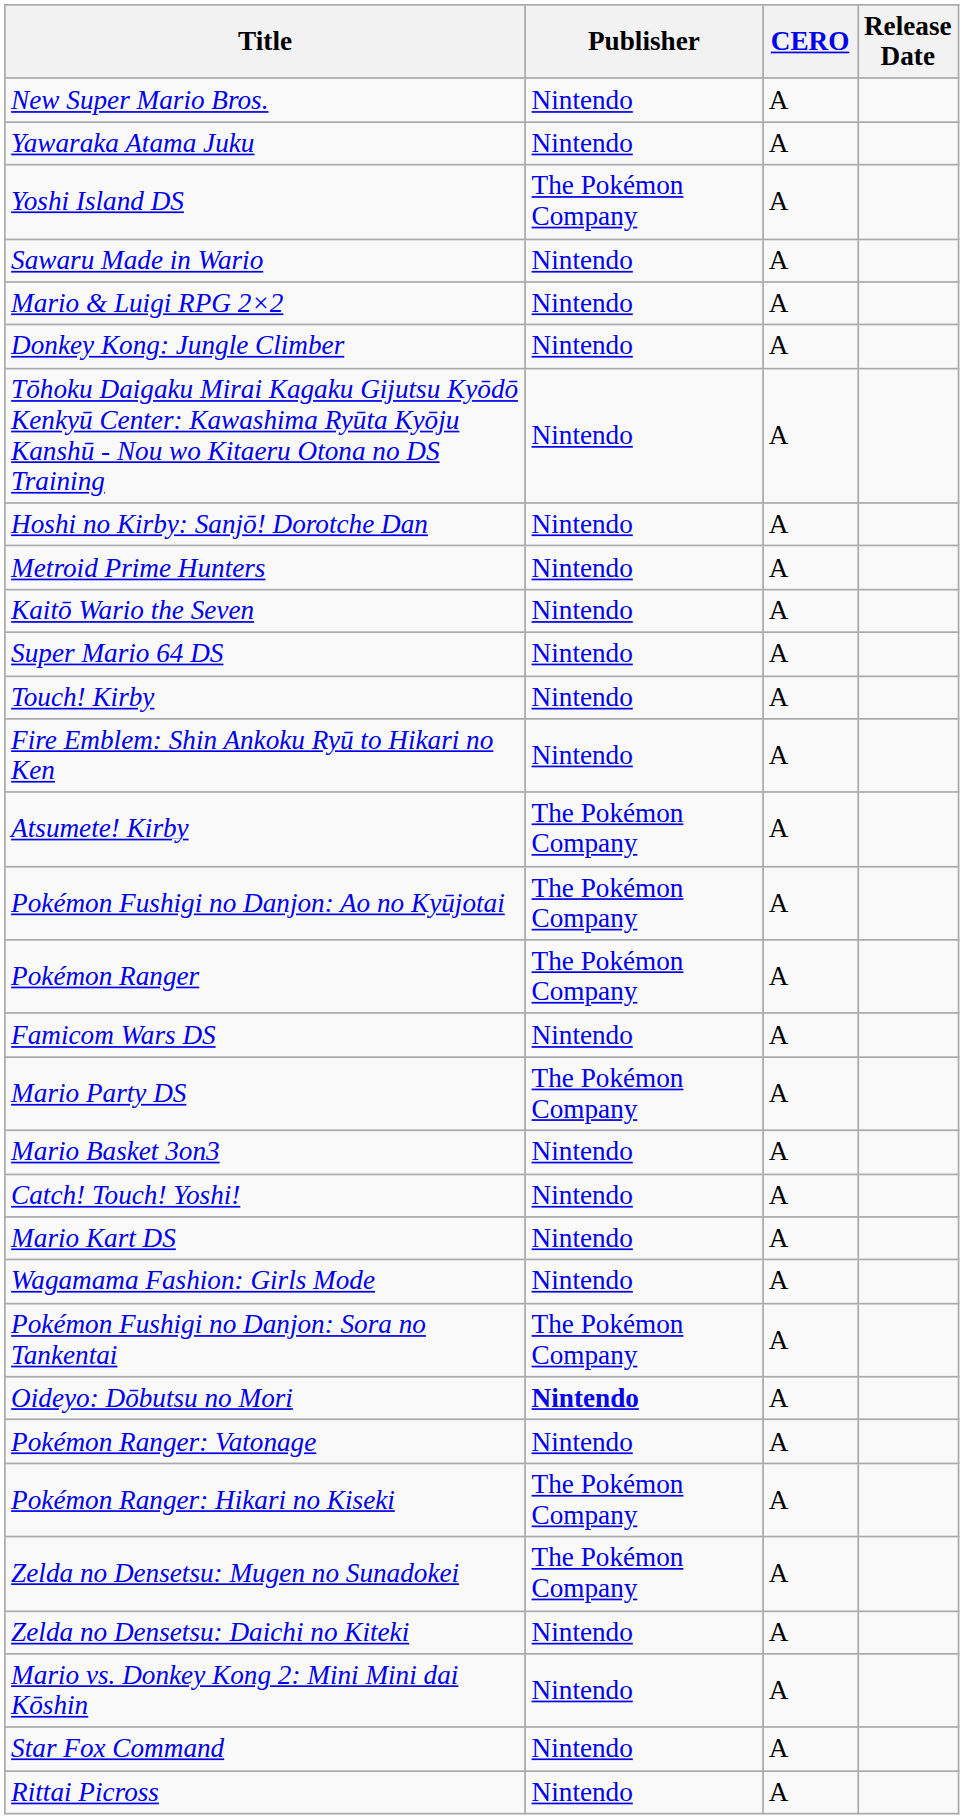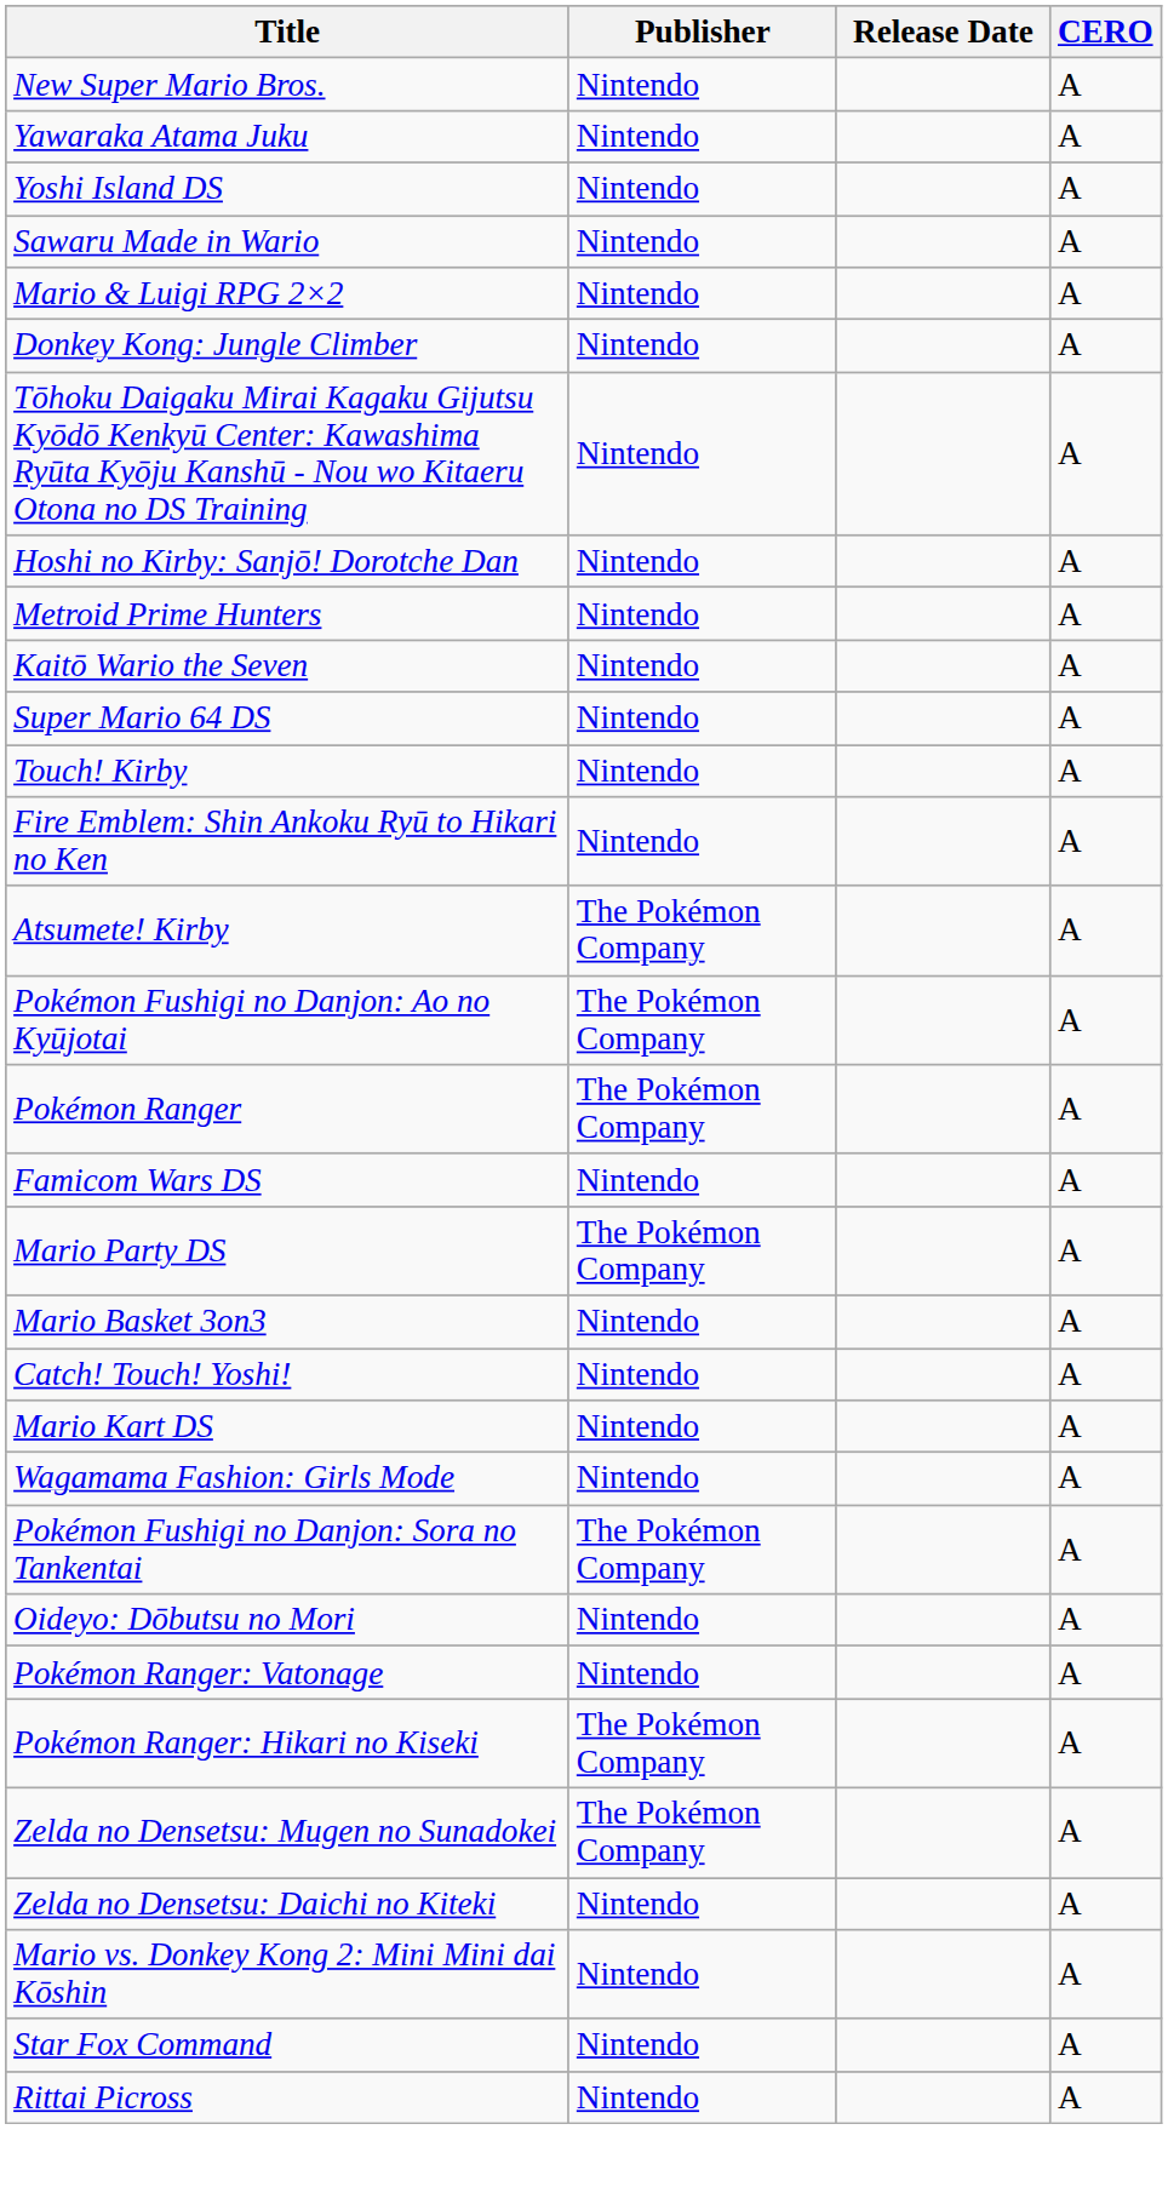 <table class="wikitable sortable" style="width:90%">
 <tr>
 <th width="55%">Title</th>
 <th width="25%">Publisher</th>
+<th width="20%">Release Date</th>
 <th width="10%"><a href='#'>CERO</a></th>
-<th width="20%">Release Date</th>
 </tr>
 <tr>
 <td><em><a href='#'>New Super Mario Bros.</a></em></td>
 <td><a href='#'>Nintendo</a></td>
+<td></td>
 <td>A</td>
-<td></td>
 </tr>
 <tr>
 <td><em><a href='#'>Yawaraka Atama Juku</a></em></td>
 <td><a href='#'>Nintendo</a></td>
+<td></td>
 <td>A</td>
-<td></td>
 </tr>
 <tr>
 <td><em><a href='#'>Yoshi Island DS</a></em></td>
-<td><a href='#'>The Pokémon Company</a></td>
+<td><a href='#'>Nintendo</a></td>
+<td></td>
 <td>A</td>
-<td></td>
 </tr>
 <tr>
 <td><em><a href='#'>Sawaru Made in Wario</a></em></td>
 <td><a href='#'>Nintendo</a></td>
+<td></td>
 <td>A</td>
-<td></td>
 </tr>
 <tr>
 <td><em><a href='#'>Mario & Luigi RPG 2×2</a></em></td>
 <td><a href='#'>Nintendo</a></td>
+<td></td>
 <td>A</td>
-<td></td>
 </tr>
 <tr>
 <td><em><a href='#'>Donkey Kong: Jungle Climber</a></em></td>
 <td><a href='#'>Nintendo</a></td>
+<td></td>
 <td>A</td>
-<td></td>
 </tr>
 <tr>
 <td><em><a href='#'>Tōhoku Daigaku Mirai Kagaku Gijutsu Kyōdō Kenkyū Center: Kawashima Ryūta Kyōju Kanshū - Nou wo Kitaeru Otona no DS Training</a></em></td>
 <td><a href='#'>Nintendo</a></td>
+<td></td>
 <td>A</td>
-<td></td>
 </tr>
 <tr>
 <td><em><a href='#'>Hoshi no Kirby: Sanjō! Dorotche Dan</a></em></td>
 <td><a href='#'>Nintendo</a></td>
+<td></td>
 <td>A</td>
-<td></td>
 </tr>
 <tr>
 <td><em><a href='#'>Metroid Prime Hunters</a></em></td>
 <td><a href='#'>Nintendo</a></td>
+<td></td>
 <td>A</td>
-<td></td>
 </tr>
 <tr>
 <td><em><a href='#'>Kaitō Wario the Seven</a></em></td>
 <td><a href='#'>Nintendo</a></td>
+<td></td>
 <td>A</td>
-<td></td>
 </tr>
 <tr>
 <td><em><a href='#'>Super Mario 64 DS</a></em></td>
 <td><a href='#'>Nintendo</a></td>
+<td></td>
 <td>A</td>
-<td></td>
 </tr>
 <tr>
 <td><em><a href='#'>Touch! Kirby</a></em></td>
 <td><a href='#'>Nintendo</a></td>
+<td></td>
 <td>A</td>
-<td></td>
 </tr>
 <tr>
 <td><em><a href='#'>Fire Emblem: Shin Ankoku Ryū to Hikari no Ken</a></em></td>
 <td><a href='#'>Nintendo</a></td>
+<td></td>
 <td>A</td>
-<td></td>
 </tr>
 <tr>
 <td><em><a href='#'>Atsumete! Kirby</a></em></td>
 <td><a href='#'>The Pokémon Company</a></td>
+<td></td>
 <td>A</td>
-<td></td>
 </tr>
 <tr>
 <td><em><a href='#'>Pokémon Fushigi no Danjon: Ao no Kyūjotai</a></em></td>
 <td><a href='#'>The Pokémon Company</a></td>
+<td></td>
 <td>A</td>
-<td></td>
 </tr>
 <tr>
 <td><em><a href='#'>Pokémon Ranger</a></em></td>
 <td><a href='#'>The Pokémon Company</a></td>
+<td></td>
 <td>A</td>
-<td></td>
 </tr>
 <tr>
 <td><em><a href='#'>Famicom Wars DS</a></em></td>
 <td><a href='#'>Nintendo</a></td>
+<td></td>
 <td>A</td>
-<td></td>
 </tr>
 <tr>
 <td><em><a href='#'>Mario Party DS</a></em></td>
 <td><a href='#'>The Pokémon Company</a></td>
+<td></td>
 <td>A</td>
-<td></td>
 </tr>
 <tr>
 <td><em><a href='#'>Mario Basket 3on3</a></em></td>
 <td><a href='#'>Nintendo</a></td>
+<td></td>
 <td>A</td>
-<td></td>
 </tr>
 <tr>
 <td><em><a href='#'>Catch! Touch! Yoshi!</a></em></td>
 <td><a href='#'>Nintendo</a></td>
+<td></td>
 <td>A</td>
-<td></td>
 </tr>
 <tr>
 <td><em><a href='#'>Mario Kart DS</a></em></td>
 <td><a href='#'>Nintendo</a></td>
+<td></td>
 <td>A</td>
-<td></td>
 </tr>
 <tr>
 <td><em><a href='#'>Wagamama Fashion: Girls Mode</a></em></td>
 <td><a href='#'>Nintendo</a></td>
+<td></td>
 <td>A</td>
-<td></td>
 </tr>
 <tr>
 <td><em><a href='#'>Pokémon Fushigi no Danjon: Sora no Tankentai</a></em></td>
 <td><a href='#'>The Pokémon Company</a></td>
+<td></td>
 <td>A</td>
-<td></td>
 </tr>
 <tr>
 <td><em><a href='#'>Oideyo: Dōbutsu no Mori</a></em></td>
-<td><strong><a href='#'>Nintendo</a></strong></td>
+<td><a href='#'>Nintendo</a></td>
+<td></td>
 <td>A</td>
-<td></td>
 </tr>
 <tr>
 <td><em><a href='#'>Pokémon Ranger: Vatonage</a></em></td>
 <td><a href='#'>Nintendo</a></td>
+<td></td>
 <td>A</td>
-<td></td>
 </tr>
 <tr>
 <td><em><a href='#'>Pokémon Ranger: Hikari no Kiseki</a></em></td>
 <td><a href='#'>The Pokémon Company</a></td>
+<td></td>
 <td>A</td>
-<td></td>
 </tr>
 <tr>
 <td><em><a href='#'>Zelda no Densetsu: Mugen no Sunadokei</a></em></td>
 <td><a href='#'>The Pokémon Company</a></td>
+<td></td>
 <td>A</td>
-<td></td>
 </tr>
 <tr>
 <td><em><a href='#'>Zelda no Densetsu: Daichi no Kiteki</a></em></td>
 <td><a href='#'>Nintendo</a></td>
+<td></td>
 <td>A</td>
-<td></td>
 </tr>
 <tr>
 <td><em><a href='#'>Mario vs. Donkey Kong 2: Mini Mini dai Kōshin</a></em></td>
 <td><a href='#'>Nintendo</a></td>
+<td></td>
 <td>A</td>
-<td></td>
 </tr>
 <tr>
 <td><em><a href='#'>Star Fox Command</a></em></td>
 <td><a href='#'>Nintendo</a></td>
+<td></td>
 <td>A</td>
-<td></td>
 </tr>
 <tr>
 <td><em><a href='#'>Rittai Picross</a></em></td>
 <td><a href='#'>Nintendo</a></td>
+<td></td>
 <td>A</td>
-<td></td>
 </tr>
 </table>
